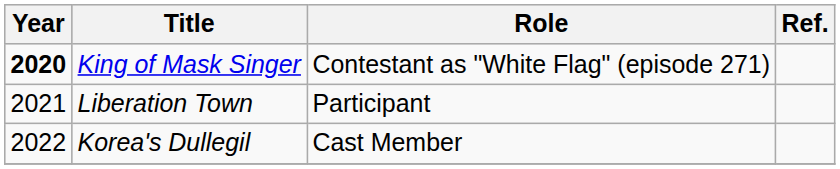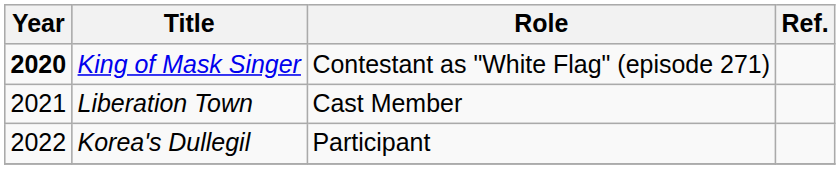 <table class="wikitable">
 <tr>
 <th>Year</th>
 <th>Title</th>
 <th>Role</th>
 <th>Ref.</th>
 </tr>
 <tr>
 <td><strong>2020</strong></td>
 <td><em><a href='#'>King of Mask Singer</a></em></td>
 <td>Contestant as "White Flag" (episode 271)</td>
 <td></td>
 </tr>
 <tr>
 <td>2021</td>
 <td><em>Liberation Town</em></td>
-<td>Participant</td>
+<td>Cast Member</td>
 <td></td>
 </tr>
 <tr>
 <td>2022</td>
 <td><em>Korea's Dullegil</em></td>
-<td>Cast Member</td>
+<td>Participant</td>
 <td></td>
 </tr>
 <tr>
 </tr>
 </table>
